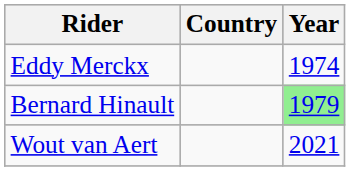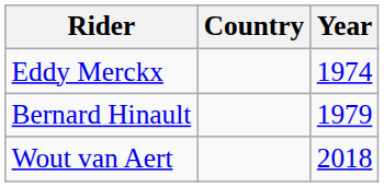 <table class="wikitable">
 <tr>
 <th>Rider</th>
 <th>Country</th>
 <th>Year</th>
 </tr>
 <tr>
 <td><a href='#'>Eddy Merckx</a></td>
 <td></td>
 <td><a href='#'>1974</a></td>
 </tr>
 <tr>
 <td><a href='#'>Bernard Hinault</a></td>
 <td></td>
-<td style="background: lightgreen;"><a href='#'>1979</a></td>
+<td><a href='#'>1979</a></td>
 </tr>
 <tr>
 <td><a href='#'>Wout van Aert</a></td>
 <td></td>
-<td><a href='#'>2021</a></td>
+<td><a href='#'>2018</a></td>
 </tr>
 </table>
